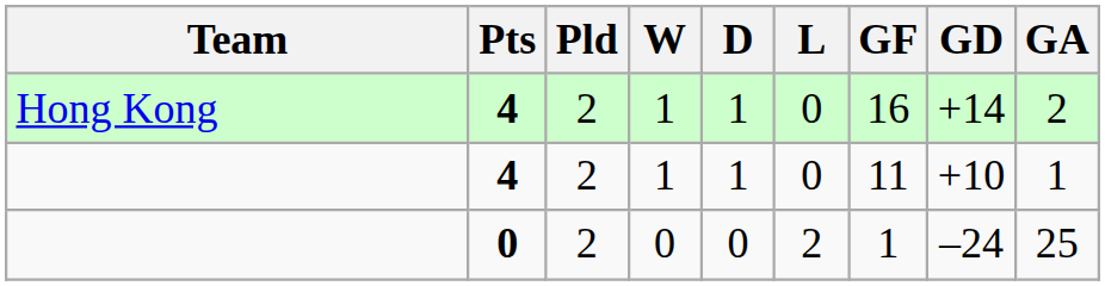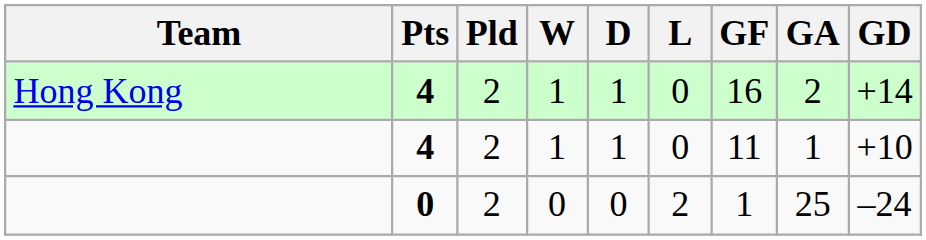 <table class="wikitable" style="text-align: center;">
 <tr>
 <th width=165>Team</th>
 <th width=20>Pts</th>
 <th width=20>Pld</th>
 <th width=20>W</th>
 <th width=20>D</th>
 <th width=20>L</th>
 <th width=20>GF</th>
+<th width=20>GA</th>
 <th width=20>GD</th>
-<th width=20>GA</th>
 </tr>
 <tr style="background:#ccffcc;">
 <td style="text-align:left;"> <a href='#'>Hong Kong</a></td>
 <td><strong>4</strong></td>
 <td>2</td>
 <td>1</td>
 <td>1</td>
 <td>0</td>
 <td>16</td>
+<td>2</td>
 <td>+14</td>
-<td>2</td>
 </tr>
 <tr>
 <td style="text-align:left;"></td>
 <td><strong>4</strong></td>
 <td>2</td>
 <td>1</td>
 <td>1</td>
 <td>0</td>
 <td>11</td>
+<td>1</td>
 <td>+10</td>
-<td>1</td>
 </tr>
 <tr>
 <td style="text-align:left;"></td>
 <td><strong>0</strong></td>
 <td>2</td>
 <td>0</td>
 <td>0</td>
 <td>2</td>
 <td>1</td>
+<td>25</td>
 <td>–24</td>
-<td>25</td>
 </tr>
 </table>
